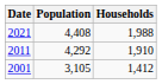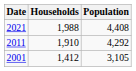 <table class="wikitable">
 <tr>
 <th>Date</th>
+<th>Households</th>
 <th>Population</th>
-<th>Households</th>
 </tr>
 <tr>
 <td><a href='#'>2021</a></td>
+<td style=text-align:right>1,988</td>
 <td style=text-align:right>4,408</td>
-<td style=text-align:right>1,988</td>
 </tr>
 <tr>
 <td><a href='#'>2011</a></td>
+<td style=text-align:right>1,910</td>
 <td style=text-align:right>4,292</td>
-<td style=text-align:right>1,910</td>
 </tr>
 <tr>
 <td><a href='#'>2001</a></td>
+<td style=text-align:right>1,412</td>
 <td style=text-align:right>3,105</td>
-<td style=text-align:right>1,412</td>
 </tr>
 </table>
